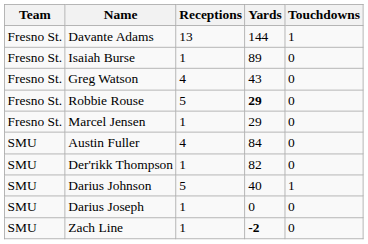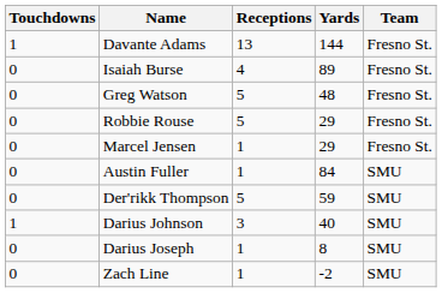 <table class="wikitable sortable">
 <tr>
-<th>Team</th>
+<th>Touchdowns</th>
 <th>Name</th>
 <th>Receptions</th>
 <th>Yards</th>
-<th>Touchdowns</th>
+<th>Team</th>
 </tr>
 <tr>
-<td>Fresno St.</td>
+<td>1</td>
 <td>Davante Adams</td>
 <td>13</td>
 <td>144</td>
-<td>1</td>
+<td>Fresno St.</td>
 </tr>
 <tr>
+<td>0</td>
+<td>Isaiah Burse</td>
+<td>4</td>
+<td>89</td>
 <td>Fresno St.</td>
-<td>Isaiah Burse</td>
-<td>1</td>
-<td>89</td>
-<td>0</td>
 </tr>
 <tr>
+<td>0</td>
+<td>Greg Watson</td>
+<td>5</td>
+<td>48</td>
 <td>Fresno St.</td>
-<td>Greg Watson</td>
-<td>4</td>
-<td>43</td>
-<td>0</td>
 </tr>
 <tr>
-<td>Fresno St.</td>
+<td>0</td>
 <td>Robbie Rouse</td>
 <td>5</td>
-<td><strong>29</strong></td>
-<td>0</td>
+<td>29</td>
+<td>Fresno St.</td>
 </tr>
 <tr>
-<td>Fresno St.</td>
+<td>0</td>
 <td>Marcel Jensen</td>
 <td>1</td>
 <td>29</td>
-<td>0</td>
+<td>Fresno St.</td>
 </tr>
 <tr>
+<td>0</td>
+<td>Austin Fuller</td>
+<td>1</td>
+<td>84</td>
 <td>SMU</td>
-<td>Austin Fuller</td>
-<td>4</td>
-<td>84</td>
-<td>0</td>
 </tr>
 <tr>
+<td>0</td>
+<td>Der'rikk Thompson</td>
+<td>5</td>
+<td>59</td>
 <td>SMU</td>
-<td>Der'rikk Thompson</td>
-<td>1</td>
-<td>82</td>
-<td>0</td>
 </tr>
 <tr>
+<td>1</td>
+<td>Darius Johnson</td>
+<td>3</td>
+<td>40</td>
 <td>SMU</td>
-<td>Darius Johnson</td>
-<td>5</td>
-<td>40</td>
-<td>1</td>
 </tr>
 <tr>
-<td>SMU</td>
+<td>0</td>
 <td>Darius Joseph</td>
 <td>1</td>
-<td>0</td>
-<td>0</td>
+<td>8</td>
+<td>SMU</td>
 </tr>
 <tr>
-<td>SMU</td>
+<td>0</td>
 <td>Zach Line</td>
 <td>1</td>
-<td><strong>-2</strong></td>
-<td>0</td>
+<td>-2</td>
+<td>SMU</td>
 </tr>
 </table>
